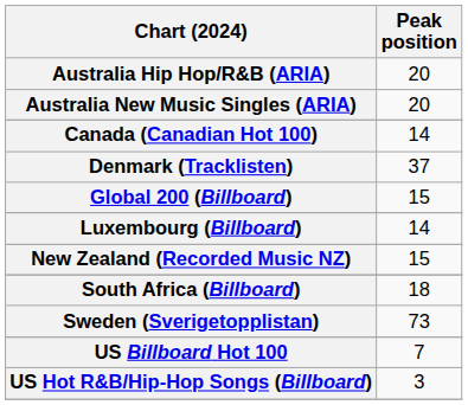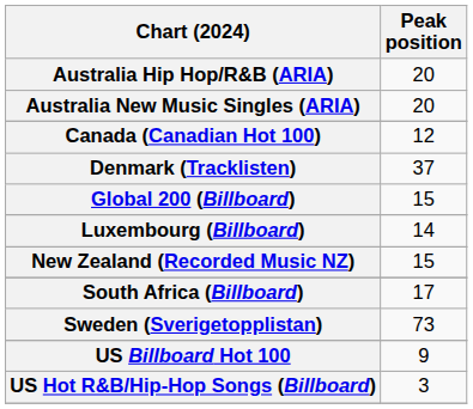 <table class="wikitable sortable plainrowheaders" style="text-align:center">
 <tr>
 <th scope="col">Chart (2024)</th>
 <th scope="col">Peak<br>position</th>
 </tr>
 <tr>
 <th scope="row">Australia Hip Hop/R&B (<a href='#'>ARIA</a>)</th>
 <td>20</td>
 </tr>
 <tr>
 <th scope="row">Australia New Music Singles (<a href='#'>ARIA</a>)</th>
 <td>20</td>
 </tr>
 <tr>
 </tr>
 <tr>
 <th scope="row">Canada (<a href='#'>Canadian Hot 100</a>)</th>
-<td>14</td>
+<td>12</td>
 </tr>
 <tr>
 <th scope="row">Denmark (<a href='#'>Tracklisten</a>)</th>
 <td>37</td>
 </tr>
 <tr>
 <th scope="row"><a href='#'>Global 200</a> (<em><a href='#'>Billboard</a></em>)</th>
 <td>15</td>
 </tr>
 <tr>
 </tr>
 <tr>
 <th scope="row">Luxembourg (<em><a href='#'>Billboard</a></em>)</th>
 <td>14</td>
 </tr>
 <tr>
 </tr>
 <tr>
 <th scope="row">New Zealand (<a href='#'>Recorded Music NZ</a>)</th>
 <td>15</td>
 </tr>
 <tr>
 </tr>
 <tr>
 <th scope="row">South Africa (<em><a href='#'>Billboard</a></em>)</th>
-<td>18</td>
+<td>17</td>
 </tr>
 <tr>
 <th scope="row">Sweden (<a href='#'>Sverigetopplistan</a>)</th>
 <td>73</td>
 </tr>
 <tr>
 </tr>
 <tr>
 </tr>
 <tr>
 </tr>
 <tr>
 </tr>
 <tr>
 <th scope="row">US <a href='#'><em>Billboard</em> Hot 100</a></th>
-<td>7</td>
+<td>9</td>
 </tr>
 <tr>
 <th scope="row">US <a href='#'>Hot R&B/Hip-Hop Songs</a> (<em><a href='#'>Billboard</a></em>)</th>
 <td>3</td>
 </tr>
 <tr>
 </tr>
 </table>
